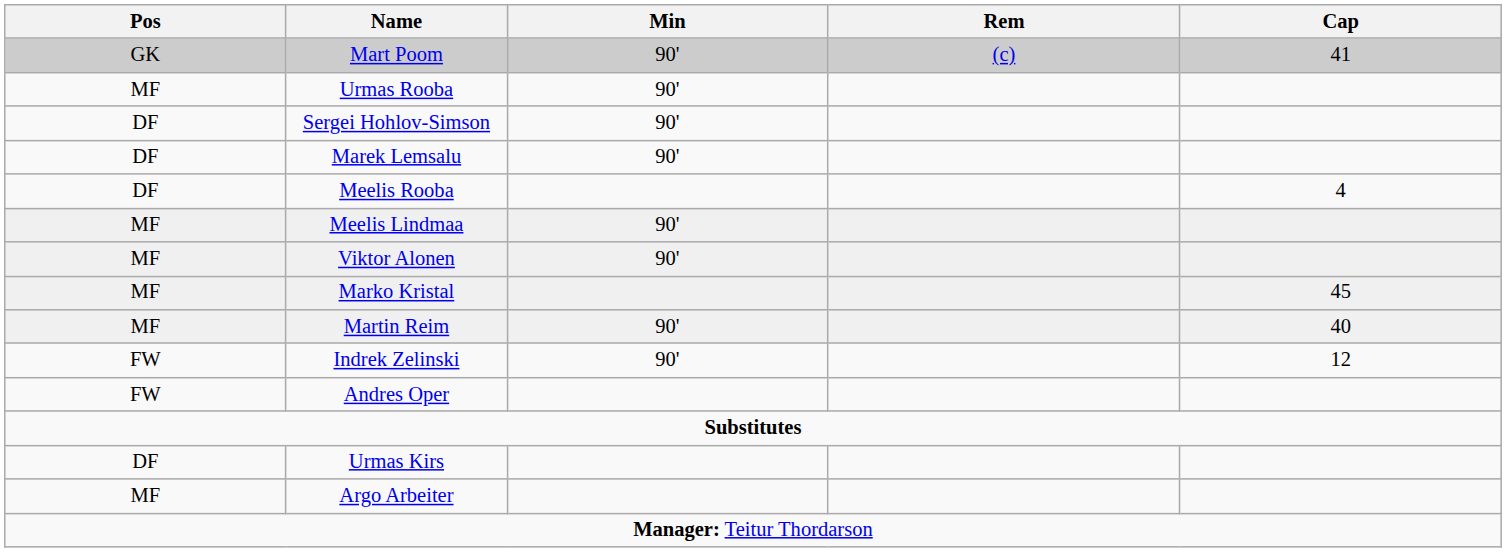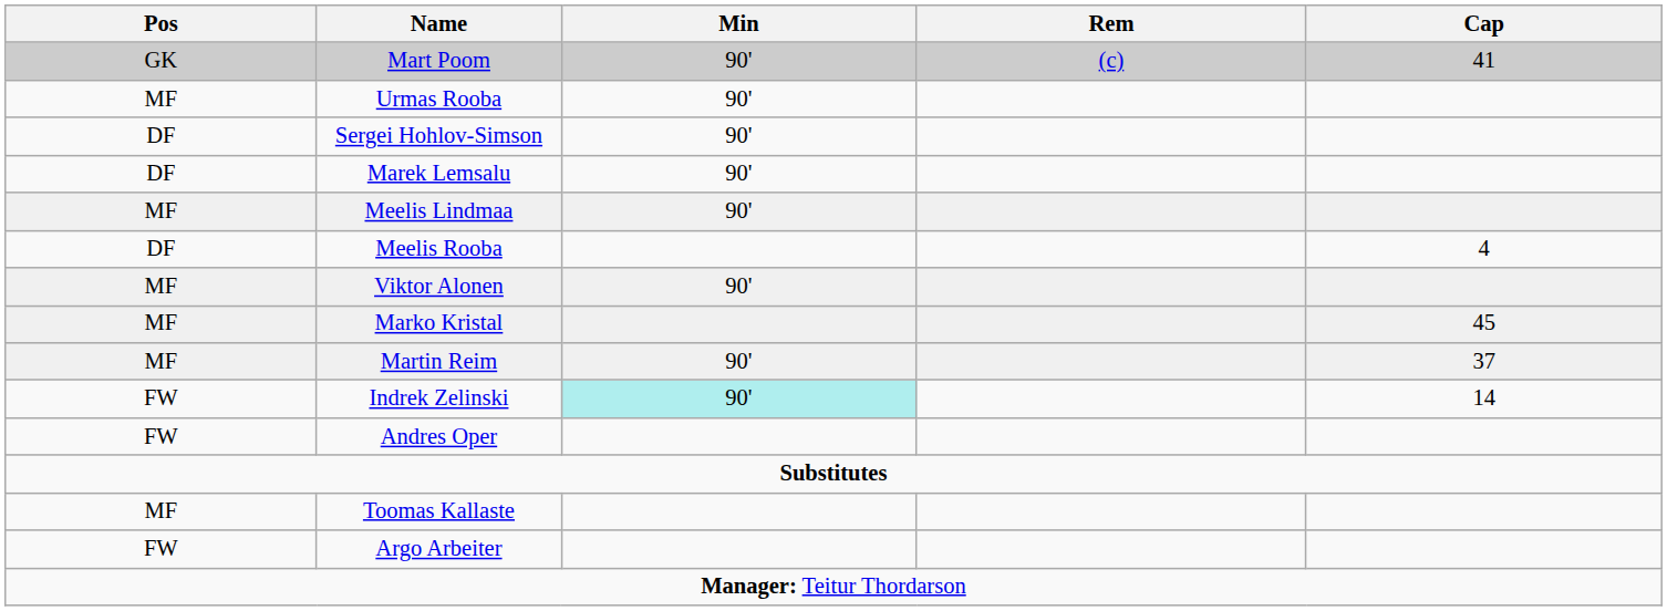 <table class="wikitable collapsible collapsed" align="center" style="font-size:85%; text-align:center;" width="50%">
 <tr>
 <th>Pos</th>
 <th width=140>Name</th>
 <th>Min</th>
 <th>Rem</th>
 <th>Cap</th>
 </tr>
 <tr bgcolor="cccccc">
 <td>GK</td>
 <td><a href='#'>Mart Poom</a></td>
 <td>90'</td>
 <td><a href='#'>(c)</a></td>
 <td>41</td>
 </tr>
 <tr>
 <td>MF</td>
 <td><a href='#'>Urmas Rooba</a></td>
 <td>90'</td>
 <td></td>
 <td></td>
 </tr>
 <tr>
 <td>DF</td>
 <td><a href='#'>Sergei Hohlov-Simson</a></td>
 <td>90'</td>
 <td></td>
 <td></td>
 </tr>
 <tr>
 <td>DF</td>
 <td><a href='#'>Marek Lemsalu</a></td>
 <td>90'</td>
 <td></td>
 <td></td>
 </tr>
+<tr bgcolor="#F0F0F0">
+<td>MF</td>
+<td><a href='#'>Meelis Lindmaa</a></td>
+<td>90'</td>
+<td></td>
+<td></td>
+</tr>
 <tr>
 <td>DF</td>
 <td><a href='#'>Meelis Rooba</a></td>
 <td></td>
 <td></td>
 <td>4</td>
-</tr>
-<tr bgcolor="#F0F0F0">
-<td>MF</td>
-<td><a href='#'>Meelis Lindmaa</a></td>
-<td>90'</td>
-<td></td>
-<td></td>
 </tr>
 <tr bgcolor="#F0F0F0">
 <td>MF</td>
 <td><a href='#'>Viktor Alonen</a></td>
 <td>90'</td>
 <td></td>
 <td></td>
 </tr>
 <tr bgcolor="#F0F0F0">
 <td>MF</td>
 <td><a href='#'>Marko Kristal</a></td>
 <td></td>
 <td></td>
 <td>45</td>
 </tr>
 <tr bgcolor="#F0F0F0">
 <td>MF</td>
 <td><a href='#'>Martin Reim</a></td>
 <td>90'</td>
 <td></td>
-<td>40</td>
+<td>37</td>
 </tr>
 <tr>
 <td>FW</td>
 <td><a href='#'>Indrek Zelinski</a></td>
-<td>90'</td>
+<td style="background: paleturquoise;">90'</td>
 <td></td>
-<td>12</td>
+<td>14</td>
 </tr>
 <tr>
 <td>FW</td>
 <td><a href='#'>Andres Oper</a></td>
 <td></td>
 <td></td>
 <td></td>
 </tr>
 <tr>
 <td colspan=5 align=center><strong>Substitutes</strong></td>
 </tr>
 <tr>
-<td>DF</td>
-<td><a href='#'>Urmas Kirs</a></td>
+<td>MF</td>
+<td><a href='#'>Toomas Kallaste</a></td>
 <td></td>
 <td></td>
 <td></td>
 </tr>
 <tr>
-<td>MF</td>
+<td>FW</td>
 <td><a href='#'>Argo Arbeiter</a></td>
 <td></td>
 <td></td>
 <td></td>
 </tr>
 <tr>
 <td colspan=5 align=center><strong>Manager:</strong>  <a href='#'>Teitur Thordarson</a></td>
 </tr>
 </table>
